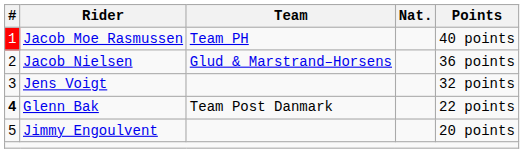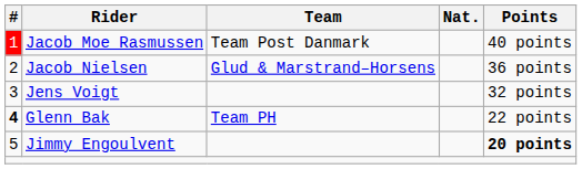 <table class=wikitable>
 <tr>
 <th align=right>#</th>
 <th>Rider</th>
 <th>Team</th>
 <th>Nat.</th>
 <th align=right>Points</th>
 </tr>
 <tr>
 <td align=right bgcolor=red style="color:white">1</td>
 <td><a href='#'>Jacob Moe Rasmussen</a></td>
-<td><a href='#'>Team PH</a></td>
+<td>Team Post Danmark</td>
 <td></td>
 <td align=right>40 points</td>
 </tr>
 <tr>
 <td align=right>2</td>
 <td><a href='#'>Jacob Nielsen</a></td>
 <td><a href='#'>Glud & Marstrand–Horsens</a></td>
 <td></td>
 <td align=right>36 points</td>
 </tr>
 <tr>
 <td align=right>3</td>
 <td><a href='#'>Jens Voigt</a></td>
 <td></td>
 <td></td>
 <td align=right>32 points</td>
 </tr>
 <tr>
 <td align=right><strong>4</strong></td>
 <td><a href='#'>Glenn Bak</a></td>
-<td>Team Post Danmark</td>
+<td><a href='#'>Team PH</a></td>
 <td></td>
 <td align=right>22 points</td>
 </tr>
 <tr>
 <td align=right>5</td>
 <td><a href='#'>Jimmy Engoulvent</a></td>
 <td></td>
 <td></td>
-<td align=right>20 points</td>
+<td align=right><strong>20 points</strong></td>
 </tr>
 <tr>
 <td align=right colspan=5></td>
 </tr>
 </table>
